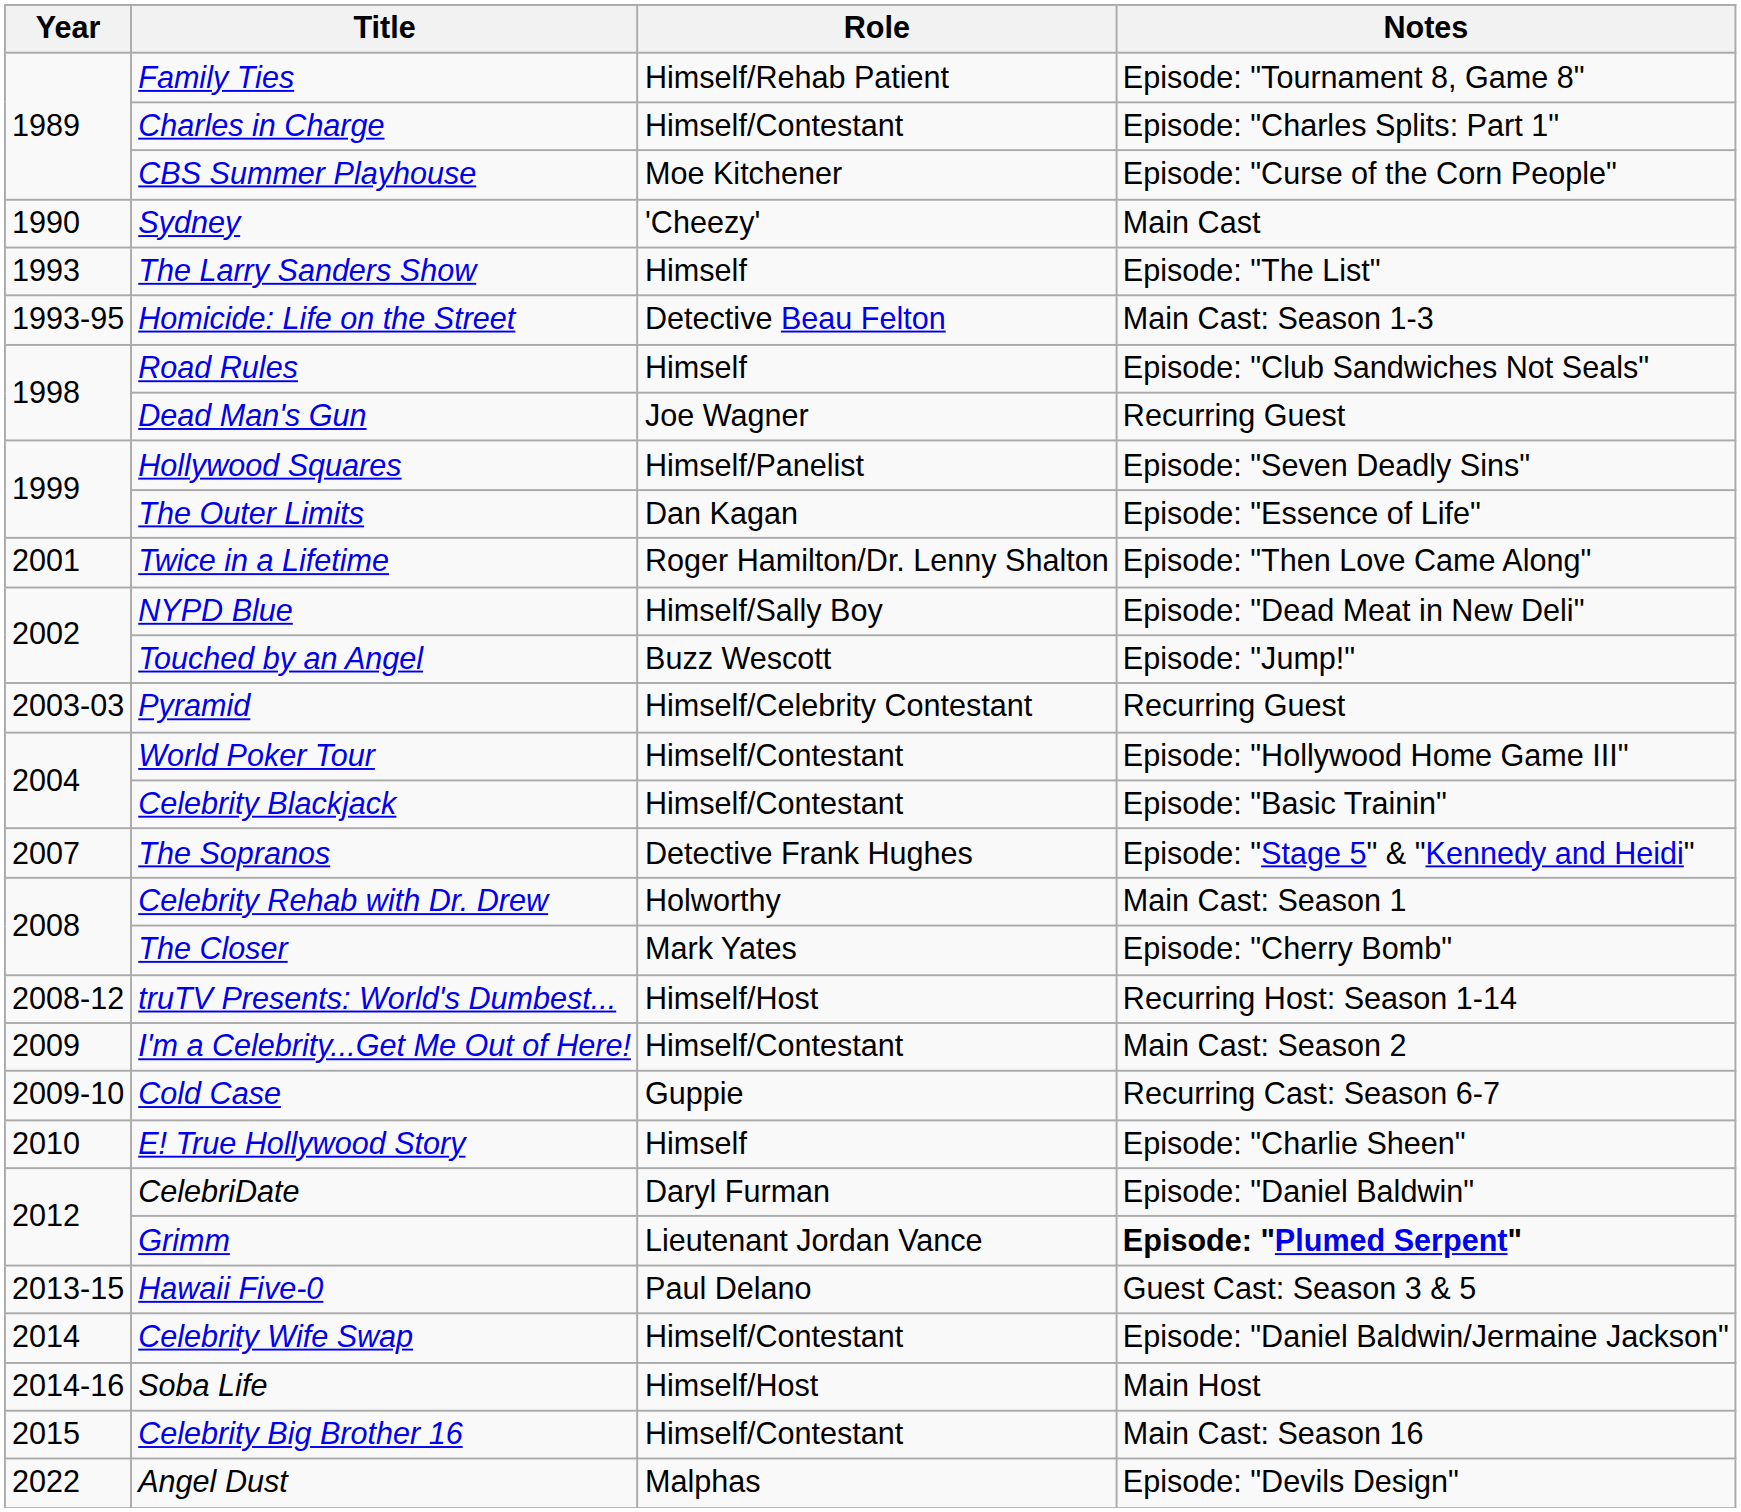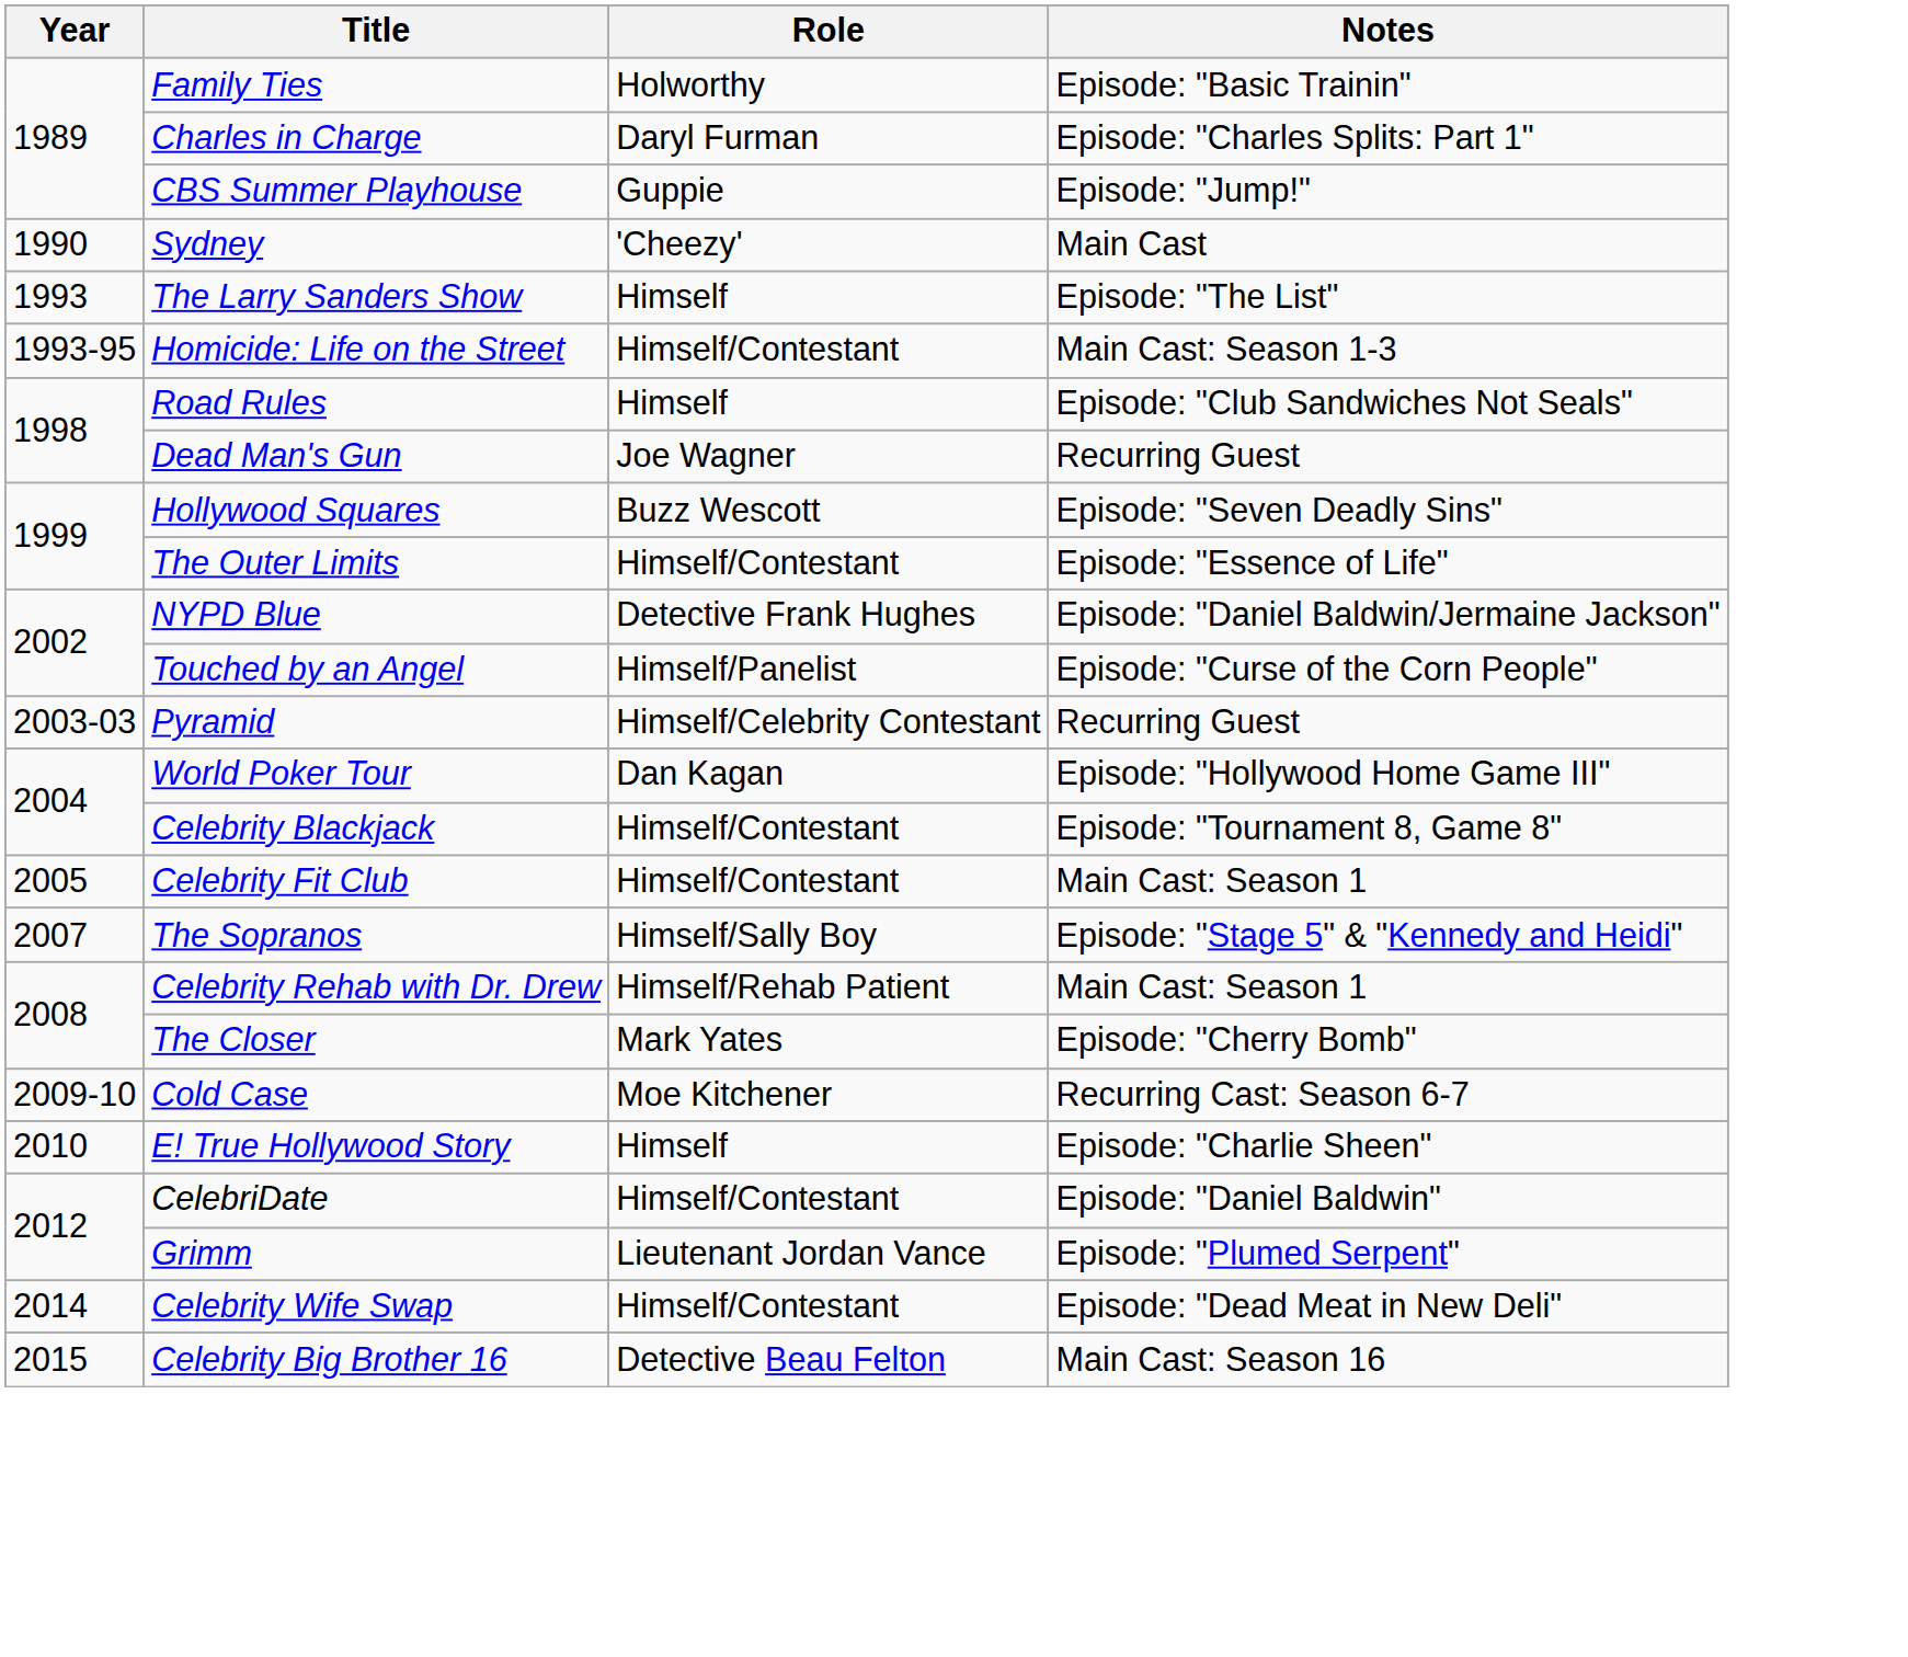 <table class="wikitable sortable">
 <tr>
 <th>Year</th>
 <th>Title</th>
 <th>Role</th>
 <th>Notes</th>
 </tr>
 <tr>
 <td rowspan="3">1989</td>
 <td><em><a href='#'>Family Ties</a></em></td>
-<td>Himself/Rehab Patient</td>
-<td>Episode: "Tournament 8, Game 8"</td>
+<td>Holworthy</td>
+<td>Episode: "Basic Trainin"</td>
 </tr>
 <tr>
 <td><em><a href='#'>Charles in Charge</a></em></td>
-<td>Himself/Contestant</td>
+<td>Daryl Furman</td>
 <td>Episode: "Charles Splits: Part 1"</td>
 </tr>
 <tr>
 <td><em><a href='#'>CBS Summer Playhouse</a></em></td>
-<td>Moe Kitchener</td>
-<td>Episode: "Curse of the Corn People"</td>
+<td>Guppie</td>
+<td>Episode: "Jump!"</td>
 </tr>
 <tr>
 <td>1990</td>
 <td><em><a href='#'>Sydney</a></em></td>
 <td>'Cheezy'</td>
 <td>Main Cast</td>
 </tr>
 <tr>
 <td>1993</td>
 <td><em><a href='#'>The Larry Sanders Show</a></em></td>
 <td>Himself</td>
 <td>Episode: "The List"</td>
 </tr>
 <tr>
 <td>1993-95</td>
 <td><em><a href='#'>Homicide: Life on the Street</a></em></td>
-<td>Detective <a href='#'>Beau Felton</a></td>
+<td>Himself/Contestant</td>
 <td>Main Cast: Season 1-3</td>
 </tr>
 <tr>
 <td rowspan="2">1998</td>
 <td><em><a href='#'>Road Rules</a></em></td>
 <td>Himself</td>
 <td>Episode: "Club Sandwiches Not Seals"</td>
 </tr>
 <tr>
 <td><em><a href='#'>Dead Man's Gun</a></em></td>
 <td>Joe Wagner</td>
 <td>Recurring Guest</td>
 </tr>
 <tr>
 <td rowspan="2">1999</td>
 <td><em><a href='#'>Hollywood Squares</a></em></td>
-<td>Himself/Panelist</td>
+<td>Buzz Wescott</td>
 <td>Episode: "Seven Deadly Sins"</td>
 </tr>
 <tr>
 <td><em><a href='#'>The Outer Limits</a></em></td>
-<td>Dan Kagan</td>
+<td>Himself/Contestant</td>
 <td>Episode: "Essence of Life"</td>
-</tr>
-<tr>
-<td>2001</td>
-<td><em><a href='#'>Twice in a Lifetime</a></em></td>
-<td>Roger Hamilton/Dr. Lenny Shalton</td>
-<td>Episode: "Then Love Came Along"</td>
 </tr>
 <tr>
 <td rowspan="2">2002</td>
 <td><em><a href='#'>NYPD Blue</a></em></td>
-<td>Himself/Sally Boy</td>
-<td>Episode: "Dead Meat in New Deli"</td>
+<td>Detective Frank Hughes</td>
+<td>Episode: "Daniel Baldwin/Jermaine Jackson"</td>
 </tr>
 <tr>
 <td><em><a href='#'>Touched by an Angel</a></em></td>
-<td>Buzz Wescott</td>
-<td>Episode: "Jump!"</td>
+<td>Himself/Panelist</td>
+<td>Episode: "Curse of the Corn People"</td>
 </tr>
 <tr>
 <td>2003-03</td>
 <td><em><a href='#'>Pyramid</a></em></td>
 <td>Himself/Celebrity Contestant</td>
 <td>Recurring Guest</td>
 </tr>
 <tr>
 <td rowspan="2">2004</td>
 <td><em><a href='#'>World Poker Tour</a></em></td>
-<td>Himself/Contestant</td>
+<td>Dan Kagan</td>
 <td>Episode: "Hollywood Home Game III"</td>
 </tr>
 <tr>
 <td><em><a href='#'>Celebrity Blackjack</a></em></td>
 <td>Himself/Contestant</td>
-<td>Episode: "Basic Trainin"</td>
+<td>Episode: "Tournament 8, Game 8"</td>
+</tr>
+<tr>
+<td>2005</td>
+<td><em><a href='#'>Celebrity Fit Club</a></em></td>
+<td>Himself/Contestant</td>
+<td>Main Cast: Season 1</td>
 </tr>
 <tr>
 <td>2007</td>
 <td><em><a href='#'>The Sopranos</a></em></td>
-<td>Detective Frank Hughes</td>
+<td>Himself/Sally Boy</td>
 <td>Episode: "<a href='#'>Stage 5</a>" & "<a href='#'>Kennedy and Heidi</a>"</td>
 </tr>
 <tr>
 <td rowspan="2">2008</td>
 <td><em><a href='#'>Celebrity Rehab with Dr. Drew</a></em></td>
-<td>Holworthy</td>
+<td>Himself/Rehab Patient</td>
 <td>Main Cast: Season 1</td>
 </tr>
 <tr>
 <td><em><a href='#'>The Closer</a></em></td>
 <td>Mark Yates</td>
 <td>Episode: "Cherry Bomb"</td>
 </tr>
 <tr>
-<td>2008-12</td>
-<td><em><a href='#'>truTV Presents: World's Dumbest...</a></em></td>
-<td>Himself/Host</td>
-<td>Recurring Host: Season 1-14</td>
-</tr>
-<tr>
-<td>2009</td>
-<td><em><a href='#'>I'm a Celebrity...Get Me Out of Here!</a></em></td>
-<td>Himself/Contestant</td>
-<td>Main Cast: Season 2</td>
-</tr>
-<tr>
 <td>2009-10</td>
 <td><em><a href='#'>Cold Case</a></em></td>
-<td>Guppie</td>
+<td>Moe Kitchener</td>
 <td>Recurring Cast: Season 6-7</td>
 </tr>
 <tr>
 <td>2010</td>
 <td><em><a href='#'>E! True Hollywood Story</a></em></td>
 <td>Himself</td>
 <td>Episode: "Charlie Sheen"</td>
 </tr>
 <tr>
 <td rowspan="2">2012</td>
 <td><em>CelebriDate</em></td>
-<td>Daryl Furman</td>
+<td>Himself/Contestant</td>
 <td>Episode: "Daniel Baldwin"</td>
 </tr>
 <tr>
 <td><em><a href='#'>Grimm</a></em></td>
 <td>Lieutenant Jordan Vance</td>
-<td><strong>Episode: "<a href='#'>Plumed Serpent</a>"</strong></td>
-</tr>
-<tr>
-<td>2013-15</td>
-<td><em><a href='#'>Hawaii Five-0</a></em></td>
-<td>Paul Delano</td>
-<td>Guest Cast: Season 3 & 5</td>
+<td>Episode: "<a href='#'>Plumed Serpent</a>"</td>
 </tr>
 <tr>
 <td>2014</td>
 <td><em><a href='#'>Celebrity Wife Swap</a></em></td>
 <td>Himself/Contestant</td>
-<td>Episode: "Daniel Baldwin/Jermaine Jackson"</td>
-</tr>
-<tr>
-<td>2014-16</td>
-<td><em>Soba Life</em></td>
-<td>Himself/Host</td>
-<td>Main Host</td>
+<td>Episode: "Dead Meat in New Deli"</td>
 </tr>
 <tr>
 <td>2015</td>
 <td><em><a href='#'>Celebrity Big Brother 16</a></em></td>
-<td>Himself/Contestant</td>
+<td>Detective <a href='#'>Beau Felton</a></td>
 <td>Main Cast: Season 16</td>
 </tr>
-<tr>
-<td>2022</td>
-<td><em>Angel Dust</em></td>
-<td>Malphas</td>
-<td>Episode: "Devils Design"</td>
-</tr>
 </table>
